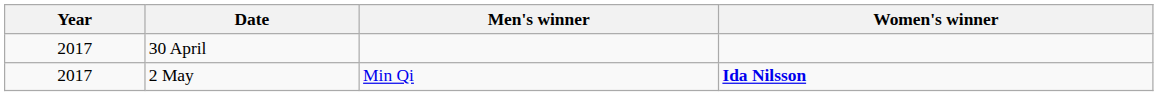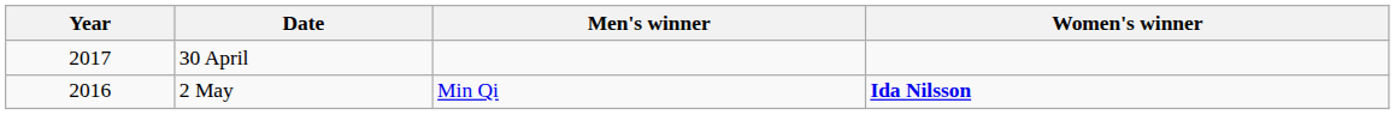 <table class="wikitable" width=60% style="font-size:90%; text-align:left;">
 <tr>
 <th>Year</th>
 <th>Date</th>
 <th>Men's winner</th>
 <th>Women's winner</th>
 </tr>
 <tr>
 <td align=center>2017</td>
 <td>30 April</td>
 <td></td>
 <td></td>
 </tr>
 <tr>
-<td align=center>2017</td>
+<td align=center>2016</td>
 <td>2 May</td>
 <td> <a href='#'>Min Qi</a></td>
 <td><strong> <a href='#'>Ida Nilsson</a></strong></td>
 </tr>
 </table>
